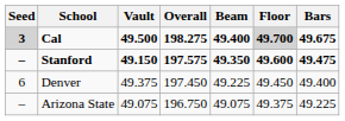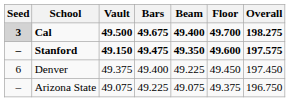 <table class="wikitable" style="white-space:nowrap; font-size:95%; text-align:center">
 <tr>
 <th>Seed</th>
 <th>School</th>
 <th>Vault</th>
-<th>Overall</th>
+<th>Bars</th>
 <th>Beam</th>
 <th>Floor</th>
-<th>Bars</th>
+<th>Overall</th>
 </tr>
 <tr>
 <td style="background: lightgrey;"><strong>3</strong></td>
 <td align=left><strong>Cal</strong></td>
 <td><strong>49.500</strong></td>
+<td><strong>49.675</strong></td>
+<td><strong>49.400</strong></td>
+<td><strong>49.700</strong></td>
 <td><strong>198.275</strong></td>
-<td><strong>49.400</strong></td>
-<td style="background: lightgrey;"><strong>49.700</strong></td>
-<td><strong>49.675</strong></td>
 </tr>
 <tr>
 <td><strong>–</strong></td>
 <td align=left><strong>Stanford</strong></td>
 <td><strong>49.150</strong></td>
-<td><strong>197.575</strong></td>
+<td><strong>49.475</strong></td>
 <td><strong>49.350</strong></td>
 <td><strong>49.600</strong></td>
-<td><strong>49.475</strong></td>
+<td><strong>197.575</strong></td>
 </tr>
 <tr>
 <td>6</td>
 <td align=left>Denver</td>
 <td>49.375</td>
-<td>197.450</td>
+<td>49.400</td>
 <td>49.225</td>
 <td>49.450</td>
-<td>49.400</td>
+<td>197.450</td>
 </tr>
 <tr>
 <td>–</td>
 <td align=left>Arizona State</td>
 <td>49.075</td>
-<td>196.750</td>
+<td>49.225</td>
 <td>49.075</td>
 <td>49.375</td>
-<td>49.225</td>
+<td>196.750</td>
 </tr>
 </table>
